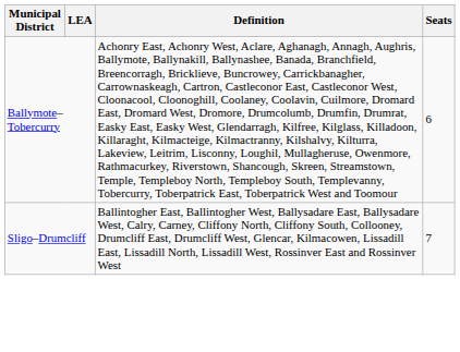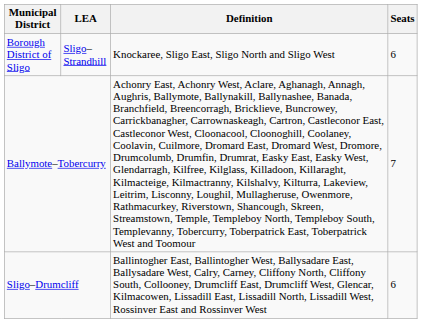 <table class="wikitable">
 <tr>
 <th>Municipal District</th>
 <th>LEA</th>
 <th>Definition</th>
 <th>Seats</th>
 </tr>
 <tr>
+<td><a href='#'>Borough District of Sligo</a></td>
+<td><a href='#'>Sligo</a>–<a href='#'>Strandhill</a></td>
+<td>Knockaree, Sligo East, Sligo North and Sligo West</td>
+<td>6</td>
+</tr>
+<tr>
 <td colspan=2><a href='#'>Ballymote</a>–<a href='#'>Tobercurry</a></td>
 <td>Achonry East, Achonry West, Aclare, Aghanagh, Annagh, Aughris, Ballymote, Ballynakill, Ballynashee, Banada, Branchfield, Breencorragh, Bricklieve, Buncrowey, Carrickbanagher, Carrownaskeagh, Cartron, Castleconor East, Castleconor West, Cloonacool, Cloonoghill, Coolaney, Coolavin, Cuilmore, Dromard East, Dromard West, Dromore, Drumcolumb, Drumfin, Drumrat, Easky East, Easky West, Glendarragh, Kilfree, Kilglass, Killadoon, Killaraght, Kilmacteige, Kilmactranny, Kilshalvy, Kilturra, Lakeview, Leitrim, Lisconny, Loughil, Mullagheruse, Owenmore, Rathmacurkey, Riverstown, Shancough, Skreen, Streamstown, Temple, Templeboy North, Templeboy South, Templevanny, Tobercurry, Toberpatrick East, Toberpatrick West and Toomour</td>
-<td>6</td>
+<td>7</td>
 </tr>
 <tr>
 <td colspan=2><a href='#'>Sligo</a>–<a href='#'>Drumcliff</a></td>
 <td>Ballintogher East, Ballintogher West, Ballysadare East, Ballysadare West, Calry, Carney, Cliffony North, Cliffony South, Collooney, Drumcliff East, Drumcliff West, Glencar, Kilmacowen, Lissadill East, Lissadill North, Lissadill West, Rossinver East and Rossinver West</td>
-<td>7</td>
+<td>6</td>
 </tr>
 </table>
